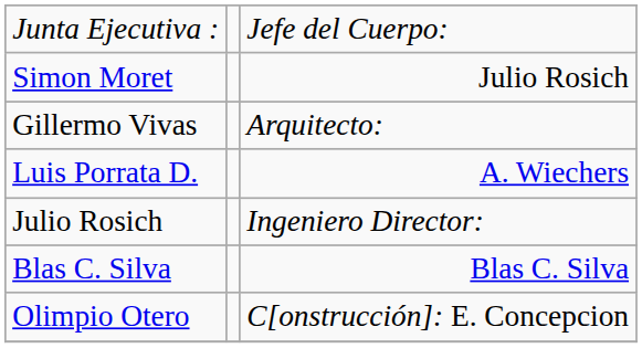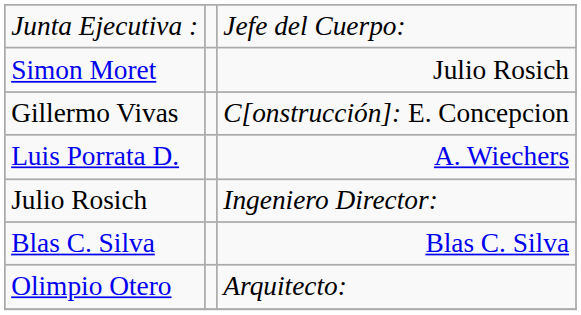 <table class="wikitable">
 <tr>
 <td><em>Junta Ejecutiva : </em></td>
 <td></td>
 <td><em>Jefe del Cuerpo:</em></td>
 </tr>
 <tr>
 <td><a href='#'>Simon Moret</a></td>
 <td></td>
 <td align="right">Julio Rosich</td>
 </tr>
 <tr>
 <td>Gillermo Vivas</td>
 <td></td>
-<td><em>Arquitecto:</em></td>
+<td><em>C[onstrucción]:</em> E. Concepcion</td>
 </tr>
 <tr>
 <td><a href='#'>Luis Porrata D.</a></td>
 <td></td>
 <td align="right"><a href='#'>A. Wiechers</a></td>
 </tr>
 <tr>
 <td>Julio Rosich</td>
 <td></td>
 <td><em>Ingeniero Director:</em></td>
 </tr>
 <tr>
 <td><a href='#'>Blas C. Silva</a></td>
 <td></td>
 <td align="right"><a href='#'>Blas C. Silva</a></td>
 </tr>
 <tr>
 <td><a href='#'>Olimpio Otero</a></td>
 <td></td>
-<td><em>C[onstrucción]:</em> E. Concepcion</td>
+<td><em>Arquitecto:</em></td>
 </tr>
 <tr>
 </tr>
 </table>
